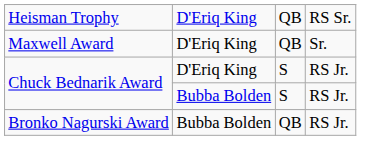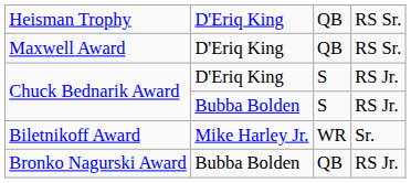 <table class="wikitable">
 <tr>
 <td><a href='#'>Heisman Trophy</a></td>
 <td><a href='#'>D'Eriq King</a></td>
 <td>QB</td>
 <td>RS Sr.</td>
 </tr>
 <tr>
 <td><a href='#'>Maxwell Award</a></td>
 <td>D'Eriq King</td>
 <td>QB</td>
-<td>Sr.</td>
+<td>RS Sr.</td>
 </tr>
 <tr>
 <td rowspan=2><a href='#'>Chuck Bednarik Award</a></td>
 <td>D'Eriq King</td>
 <td>S</td>
 <td>RS Jr.</td>
 </tr>
 <tr>
 <td><a href='#'>Bubba Bolden</a></td>
 <td>S</td>
 <td>RS Jr.</td>
 </tr>
 <tr>
+<td><a href='#'>Biletnikoff Award</a></td>
+<td><a href='#'>Mike Harley Jr.</a></td>
+<td>WR</td>
+<td>Sr.</td>
+</tr>
+<tr>
 <td><a href='#'>Bronko Nagurski Award</a></td>
 <td>Bubba Bolden</td>
 <td>QB</td>
 <td>RS Jr.</td>
 </tr>
 </table>
